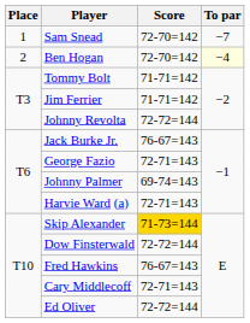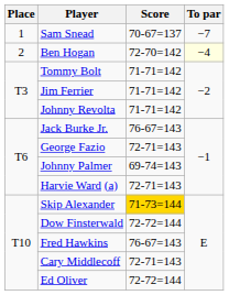 <table class="wikitable">
 <tr>
 <th>Place</th>
 <th>Player</th>
 <th>Score</th>
 <th>To par</th>
 </tr>
 <tr>
 <td align="center">1</td>
 <td> <a href='#'>Sam Snead</a></td>
-<td>72-70=142</td>
+<td>70-67=137</td>
 <td align="center">−7</td>
 </tr>
 <tr>
 <td align="center">2</td>
 <td> <a href='#'>Ben Hogan</a></td>
 <td>72-70=142</td>
 <td align="center" style="background: lightyellow;">−4</td>
 </tr>
 <tr>
 <td rowspan="3" align="center">T3</td>
 <td> <a href='#'>Tommy Bolt</a></td>
 <td>71-71=142</td>
 <td rowspan="3" align="center">−2</td>
 </tr>
 <tr>
 <td> <a href='#'>Jim Ferrier</a></td>
 <td>71-71=142</td>
 </tr>
 <tr>
 <td> <a href='#'>Johnny Revolta</a></td>
-<td>72-72=144</td>
+<td>71-71=142</td>
 </tr>
 <tr>
 <td rowspan="4" align="center">T6</td>
 <td> <a href='#'>Jack Burke Jr.</a></td>
 <td>76-67=143</td>
 <td rowspan="4" align="center">−1</td>
 </tr>
 <tr>
 <td> <a href='#'>George Fazio</a></td>
 <td>72-71=143</td>
 </tr>
 <tr>
 <td> <a href='#'>Johnny Palmer</a></td>
 <td>69-74=143</td>
 </tr>
 <tr>
 <td> <a href='#'>Harvie Ward</a> <a href='#'>(a)</a></td>
 <td>72-71=143</td>
 </tr>
 <tr>
 <td rowspan="5" align="center">T10</td>
 <td> <a href='#'>Skip Alexander</a></td>
 <td style="background: gold;">71-73=144</td>
 <td rowspan="5" align="center">E</td>
 </tr>
 <tr>
 <td> <a href='#'>Dow Finsterwald</a></td>
 <td>72-72=144</td>
 </tr>
 <tr>
 <td> <a href='#'>Fred Hawkins</a></td>
 <td>76-67=143</td>
 </tr>
 <tr>
 <td> <a href='#'>Cary Middlecoff</a></td>
 <td>72-71=143</td>
 </tr>
 <tr>
 <td> <a href='#'>Ed Oliver</a></td>
 <td>72-72=144</td>
 </tr>
 </table>
